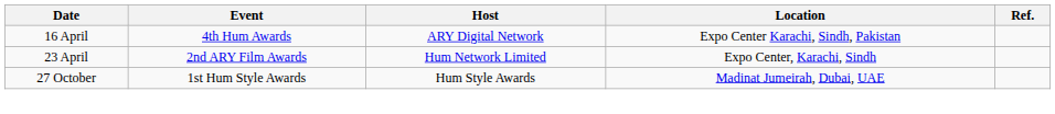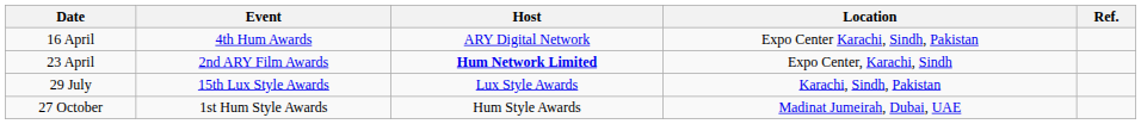 <table class="wikitable sortable" style="text-align: center; width: 100%; margin: 1em auto 1em auto;">
 <tr>
 <th>Date</th>
 <th>Event</th>
 <th>Host</th>
 <th>Location</th>
 <th>Ref.</th>
 </tr>
 <tr>
 <td>16 April</td>
 <td><a href='#'>4th Hum Awards</a></td>
 <td><a href='#'>ARY Digital Network</a></td>
 <td>Expo Center <a href='#'>Karachi</a>, <a href='#'>Sindh</a>, <a href='#'>Pakistan</a></td>
 <td></td>
 </tr>
 <tr>
 <td>23 April</td>
 <td><a href='#'>2nd ARY Film Awards</a></td>
-<td><a href='#'>Hum Network Limited</a></td>
+<td><strong><a href='#'>Hum Network Limited</a></strong></td>
 <td>Expo Center, <a href='#'>Karachi</a>, <a href='#'>Sindh</a></td>
+<td></td>
+</tr>
+<tr>
+<td>29 July</td>
+<td><a href='#'>15th Lux Style Awards</a></td>
+<td><a href='#'>Lux Style Awards</a></td>
+<td><a href='#'>Karachi</a>, <a href='#'>Sindh</a>, <a href='#'>Pakistan</a></td>
 <td></td>
 </tr>
 <tr>
 <td>27 October</td>
 <td>1st Hum Style Awards</td>
 <td>Hum Style Awards</td>
 <td><a href='#'>Madinat Jumeirah</a>, <a href='#'>Dubai</a>, <a href='#'>UAE</a></td>
 <td></td>
 </tr>
 </table>
